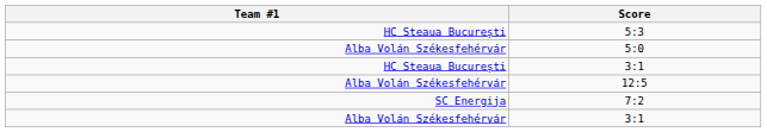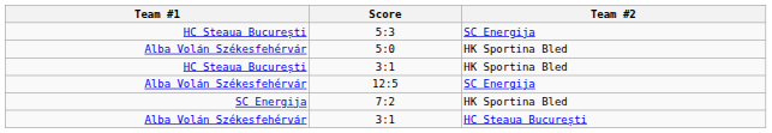 <table class="wikitable" style="text-align: center;">
 <tr>
 <th width=22%>Team #1</th>
 <th width=11%>Score</th>
+<th width=22%>Team #2</th>
 </tr>
 <tr>
 <td style="text-align: right;"><a href='#'>HC Steaua București</a> </td>
 <td>5:3</td>
+<td style="text-align: left;"> <a href='#'>SC Energija</a></td>
 </tr>
 <tr>
 <td style="text-align: right;"><a href='#'>Alba Volán Székesfehérvár</a> </td>
 <td>5:0</td>
+<td style="text-align: left;"> HK Sportina Bled</td>
 </tr>
 <tr>
 <td style="text-align: right;"><a href='#'>HC Steaua București</a> </td>
 <td>3:1</td>
+<td style="text-align: left;"> HK Sportina Bled</td>
 </tr>
 <tr>
 <td style="text-align: right;"><a href='#'>Alba Volán Székesfehérvár</a> </td>
 <td>12:5</td>
+<td style="text-align: left;"> <a href='#'>SC Energija</a></td>
 </tr>
 <tr>
 <td style="text-align: right;"><a href='#'>SC Energija</a> </td>
 <td>7:2</td>
+<td style="text-align: left;"> HK Sportina Bled</td>
 </tr>
 <tr>
 <td style="text-align: right;"><a href='#'>Alba Volán Székesfehérvár</a> </td>
 <td>3:1</td>
+<td style="text-align: left;"> <a href='#'>HC Steaua București</a></td>
 </tr>
 </table>
